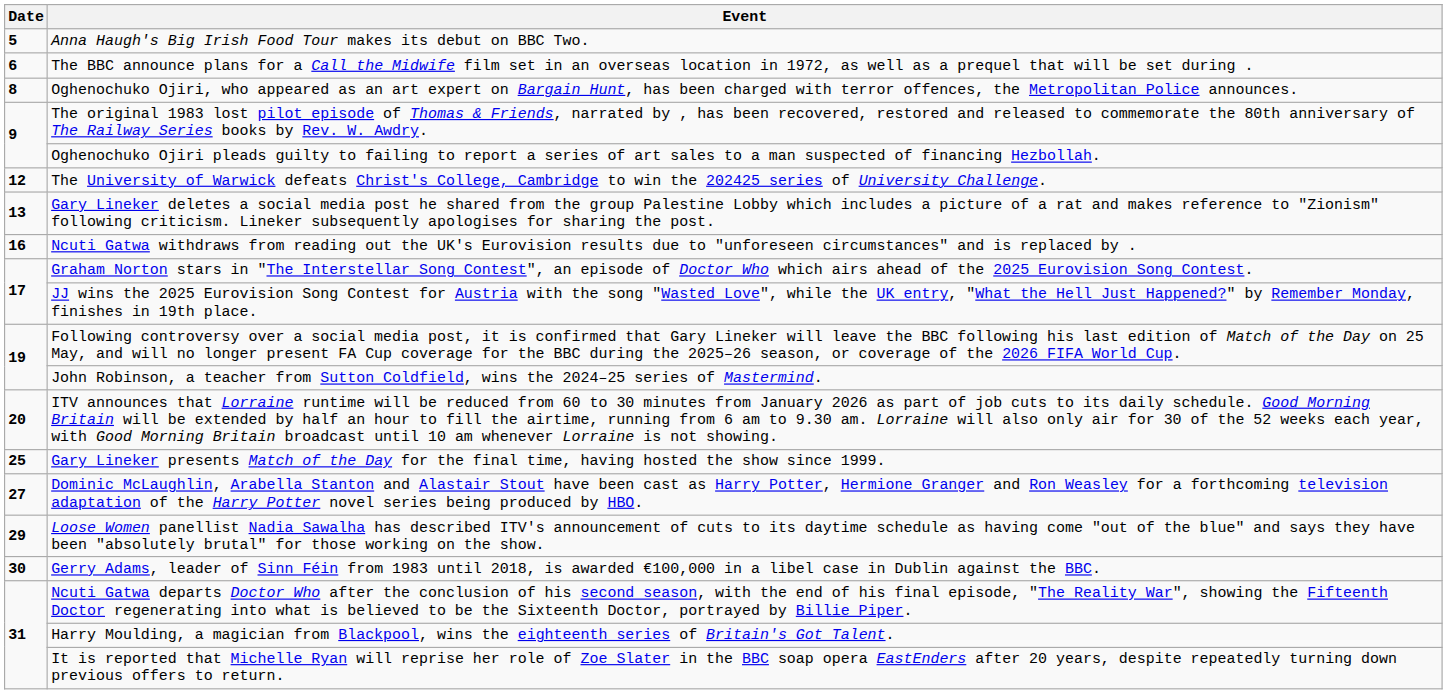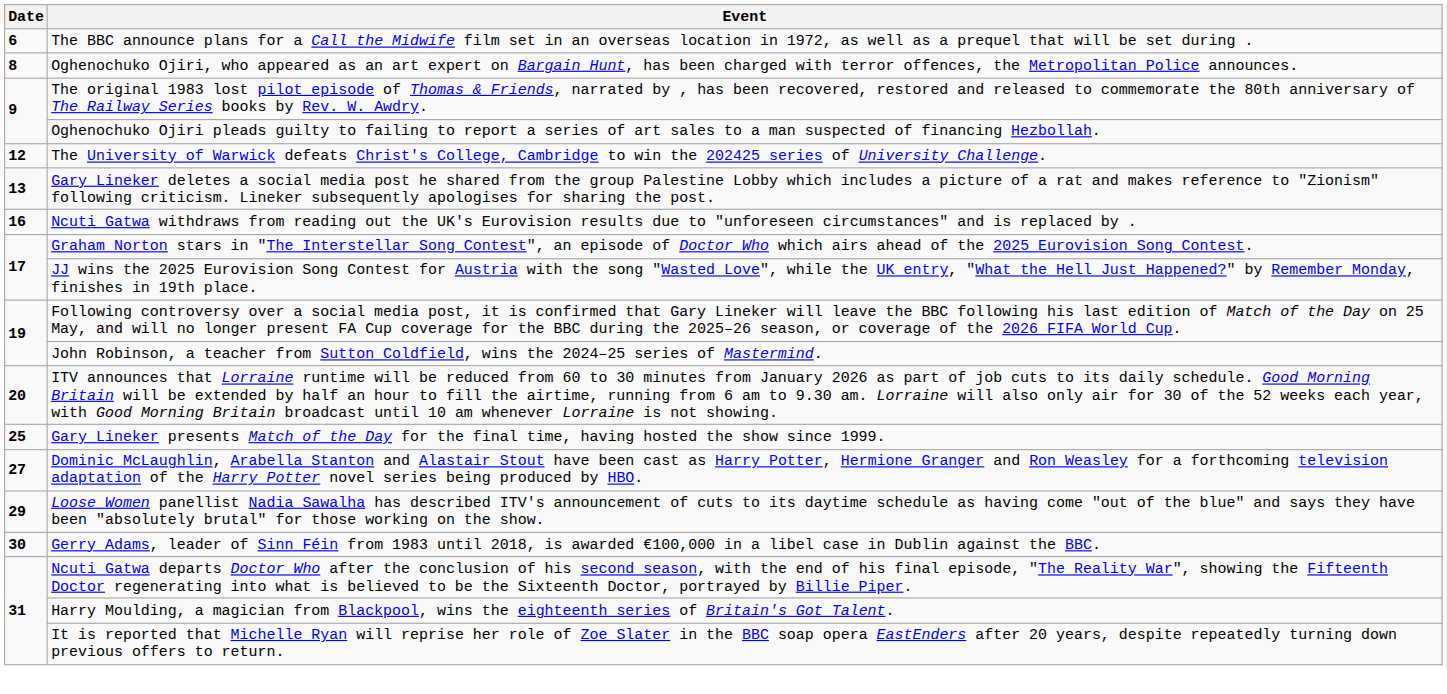 <table class="wikitable sticky-header">
 <tr>
 <th>Date</th>
 <th>Event</th>
-</tr>
-<tr>
-<td><strong>5</strong></td>
-<td><em>Anna Haugh's Big Irish Food Tour</em> makes its debut on BBC Two.</td>
 </tr>
 <tr>
 <td><strong>6</strong></td>
 <td>The BBC announce plans for a <em><a href='#'>Call the Midwife</a></em> film set in an overseas location in 1972, as well as a prequel that will be set during .</td>
 </tr>
 <tr>
 <td><strong>8</strong></td>
 <td>Oghenochuko Ojiri, who appeared as an art expert on <em><a href='#'>Bargain Hunt</a></em>, has been charged with terror offences, the <a href='#'>Metropolitan Police</a> announces.</td>
 </tr>
 <tr>
 <td rowspan="2"><strong>9</strong></td>
 <td>The original 1983 lost <a href='#'>pilot episode</a> of <em><a href='#'>Thomas & Friends</a></em>, narrated by , has been recovered, restored and released to commemorate the 80th anniversary of <em><a href='#'>The Railway Series</a></em> books by <a href='#'>Rev. W. Awdry</a>.</td>
 </tr>
 <tr>
 <td>Oghenochuko Ojiri pleads guilty to failing to report a series of art sales to a man suspected of financing <a href='#'>Hezbollah</a>.</td>
 </tr>
 <tr>
 <td><strong>12</strong></td>
 <td>The <a href='#'>University of Warwick</a> defeats <a href='#'>Christ's College, Cambridge</a> to win the <a href='#'>202425 series</a> of <em><a href='#'>University Challenge</a></em>.</td>
 </tr>
 <tr>
 <td><strong>13</strong></td>
 <td><a href='#'>Gary Lineker</a> deletes a social media post he shared from the group Palestine Lobby which includes a picture of a rat and makes reference to "Zionism" following criticism. Lineker subsequently apologises for sharing the post.</td>
 </tr>
 <tr>
 <td><strong>16</strong></td>
 <td><a href='#'>Ncuti Gatwa</a> withdraws from reading out the UK's Eurovision results due to "unforeseen circumstances" and is replaced by .</td>
 </tr>
 <tr>
 <td rowspan="2"><strong>17</strong></td>
 <td><a href='#'>Graham Norton</a> stars in "<a href='#'>The Interstellar Song Contest</a>", an episode of <em><a href='#'>Doctor Who</a></em> which airs ahead of the <a href='#'>2025 Eurovision Song Contest</a>.</td>
 </tr>
 <tr>
 <td><a href='#'>JJ</a> wins the 2025 Eurovision Song Contest for <a href='#'>Austria</a> with the song "<a href='#'>Wasted Love</a>", while the <a href='#'>UK entry</a>, "<a href='#'>What the Hell Just Happened?</a>" by <a href='#'>Remember Monday</a>, finishes in 19th place.</td>
 </tr>
 <tr>
 <td rowspan="2"><strong>19</strong></td>
 <td>Following controversy over a social media post, it is confirmed that Gary Lineker will leave the BBC following his last edition of <em>Match of the Day</em> on 25 May, and will no longer present FA Cup coverage for the BBC during the 2025–26 season, or coverage of the <a href='#'>2026 FIFA World Cup</a>.</td>
 </tr>
 <tr>
 <td>John Robinson, a teacher from <a href='#'>Sutton Coldfield</a>, wins the 2024–25 series of <em><a href='#'>Mastermind</a></em>.</td>
 </tr>
 <tr>
 <td><strong>20</strong></td>
 <td>ITV announces that <em><a href='#'>Lorraine</a></em> runtime will be reduced from 60 to 30 minutes from January 2026 as part of job cuts to its daily schedule. <em><a href='#'>Good Morning Britain</a></em> will be extended by half an hour to fill the airtime, running from 6 am to 9.30 am. <em>Lorraine</em> will also only air for 30 of the 52 weeks each year, with <em>Good Morning Britain</em> broadcast until 10 am whenever <em>Lorraine</em> is not showing.</td>
 </tr>
 <tr>
 <td><strong>25</strong></td>
 <td><a href='#'>Gary Lineker</a> presents <em><a href='#'>Match of the Day</a></em> for the final time, having hosted the show since 1999.</td>
 </tr>
 <tr>
 <td><strong>27</strong></td>
 <td><a href='#'>Dominic McLaughlin</a>, <a href='#'>Arabella Stanton</a> and <a href='#'>Alastair Stout</a> have been cast as <a href='#'>Harry Potter</a>, <a href='#'>Hermione Granger</a> and <a href='#'>Ron Weasley</a> for a forthcoming <a href='#'>television adaptation</a> of the <em><a href='#'>Harry Potter</a></em> novel series being produced by <a href='#'>HBO</a>.</td>
 </tr>
 <tr>
 <td><strong>29</strong></td>
 <td><em><a href='#'>Loose Women</a></em> panellist <a href='#'>Nadia Sawalha</a> has described ITV's announcement of cuts to its daytime schedule as having come "out of the blue" and says they have been "absolutely brutal" for those working on the show.</td>
 </tr>
 <tr>
 <td><strong>30</strong></td>
 <td><a href='#'>Gerry Adams</a>, leader of <a href='#'>Sinn Féin</a> from 1983 until 2018, is awarded €100,000 in a libel case in Dublin against the <a href='#'>BBC</a>.</td>
 </tr>
 <tr>
 <td rowspan="3"><strong>31</strong></td>
 <td><a href='#'>Ncuti Gatwa</a> departs <em><a href='#'>Doctor Who</a></em> after the conclusion of his <a href='#'>second season</a>, with the end of his final episode, "<a href='#'>The Reality War</a>", showing the <a href='#'>Fifteenth Doctor</a> regenerating into what is believed to be the Sixteenth Doctor, portrayed by <a href='#'>Billie Piper</a>.</td>
 </tr>
 <tr>
 <td>Harry Moulding, a magician from <a href='#'>Blackpool</a>, wins the <a href='#'>eighteenth series</a> of <em><a href='#'>Britain's Got Talent</a></em>.</td>
 </tr>
 <tr>
 <td>It is reported that <a href='#'>Michelle Ryan</a> will reprise her role of <a href='#'>Zoe Slater</a> in the <a href='#'>BBC</a> soap opera <em><a href='#'>EastEnders</a></em> after 20 years, despite repeatedly turning down previous offers to return.</td>
 </tr>
 </table>
